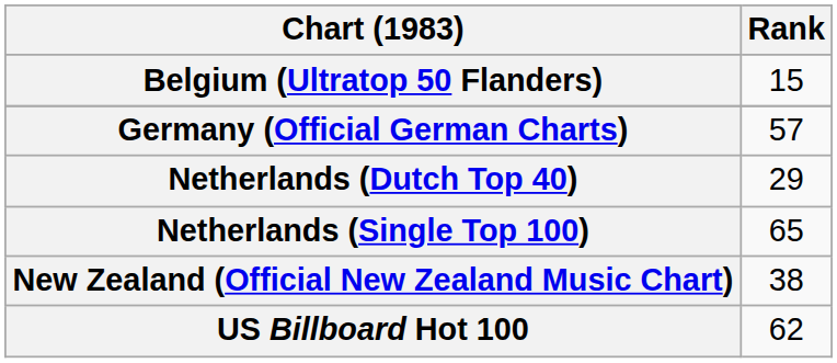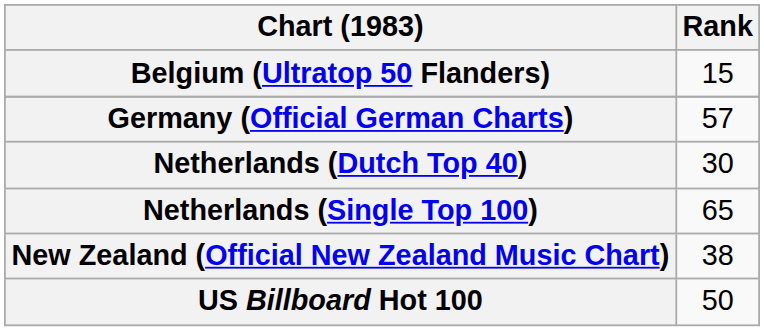 <table class="wikitable sortable plainrowheaders">
 <tr>
 <th scope="col">Chart (1983)</th>
 <th scope="col">Rank</th>
 </tr>
 <tr>
 <th scope="row">Belgium (<a href='#'>Ultratop 50</a> Flanders)</th>
 <td style="text-align:center;">15</td>
 </tr>
 <tr>
 </tr>
 <tr>
 <th scope="row">Germany (<a href='#'>Official German Charts</a>)</th>
 <td style="text-align:center;">57</td>
 </tr>
 <tr>
 <th scope="row">Netherlands (<a href='#'>Dutch Top 40</a>)</th>
-<td style="text-align:center;">29</td>
+<td style="text-align:center;">30</td>
 </tr>
 <tr>
 <th scope="row">Netherlands (<a href='#'>Single Top 100</a>)</th>
 <td style="text-align:center;">65</td>
 </tr>
 <tr>
 <th scope="row">New Zealand (<a href='#'>Official New Zealand Music Chart</a>)</th>
 <td style="text-align:center;">38</td>
 </tr>
 <tr>
 <th scope="row">US <em>Billboard</em> Hot 100</th>
-<td style="text-align:center;">62</td>
+<td style="text-align:center;">50</td>
 </tr>
 </table>
